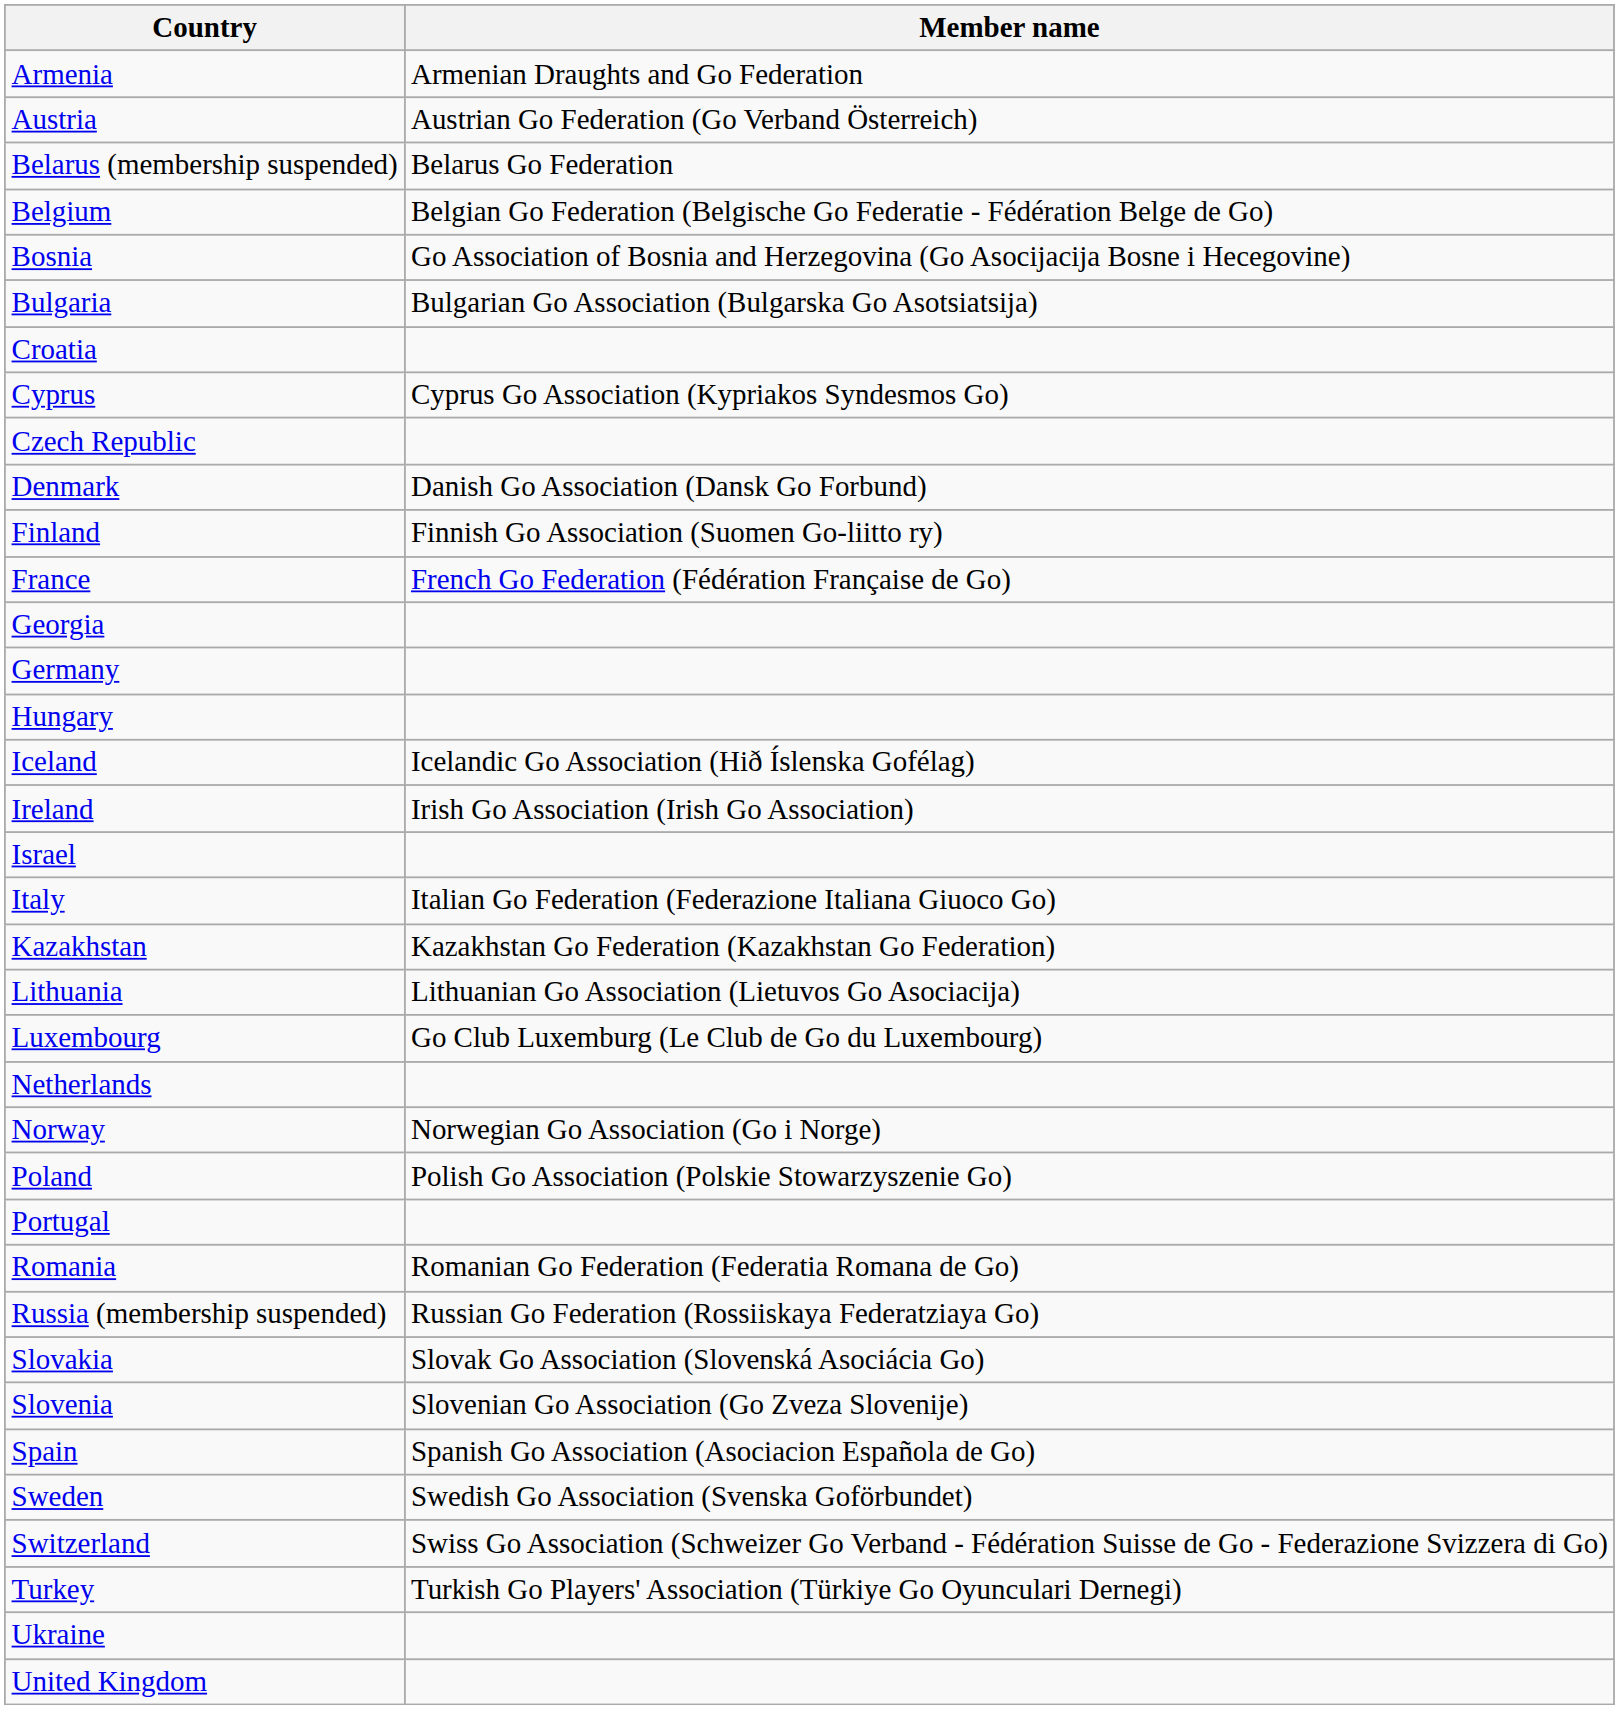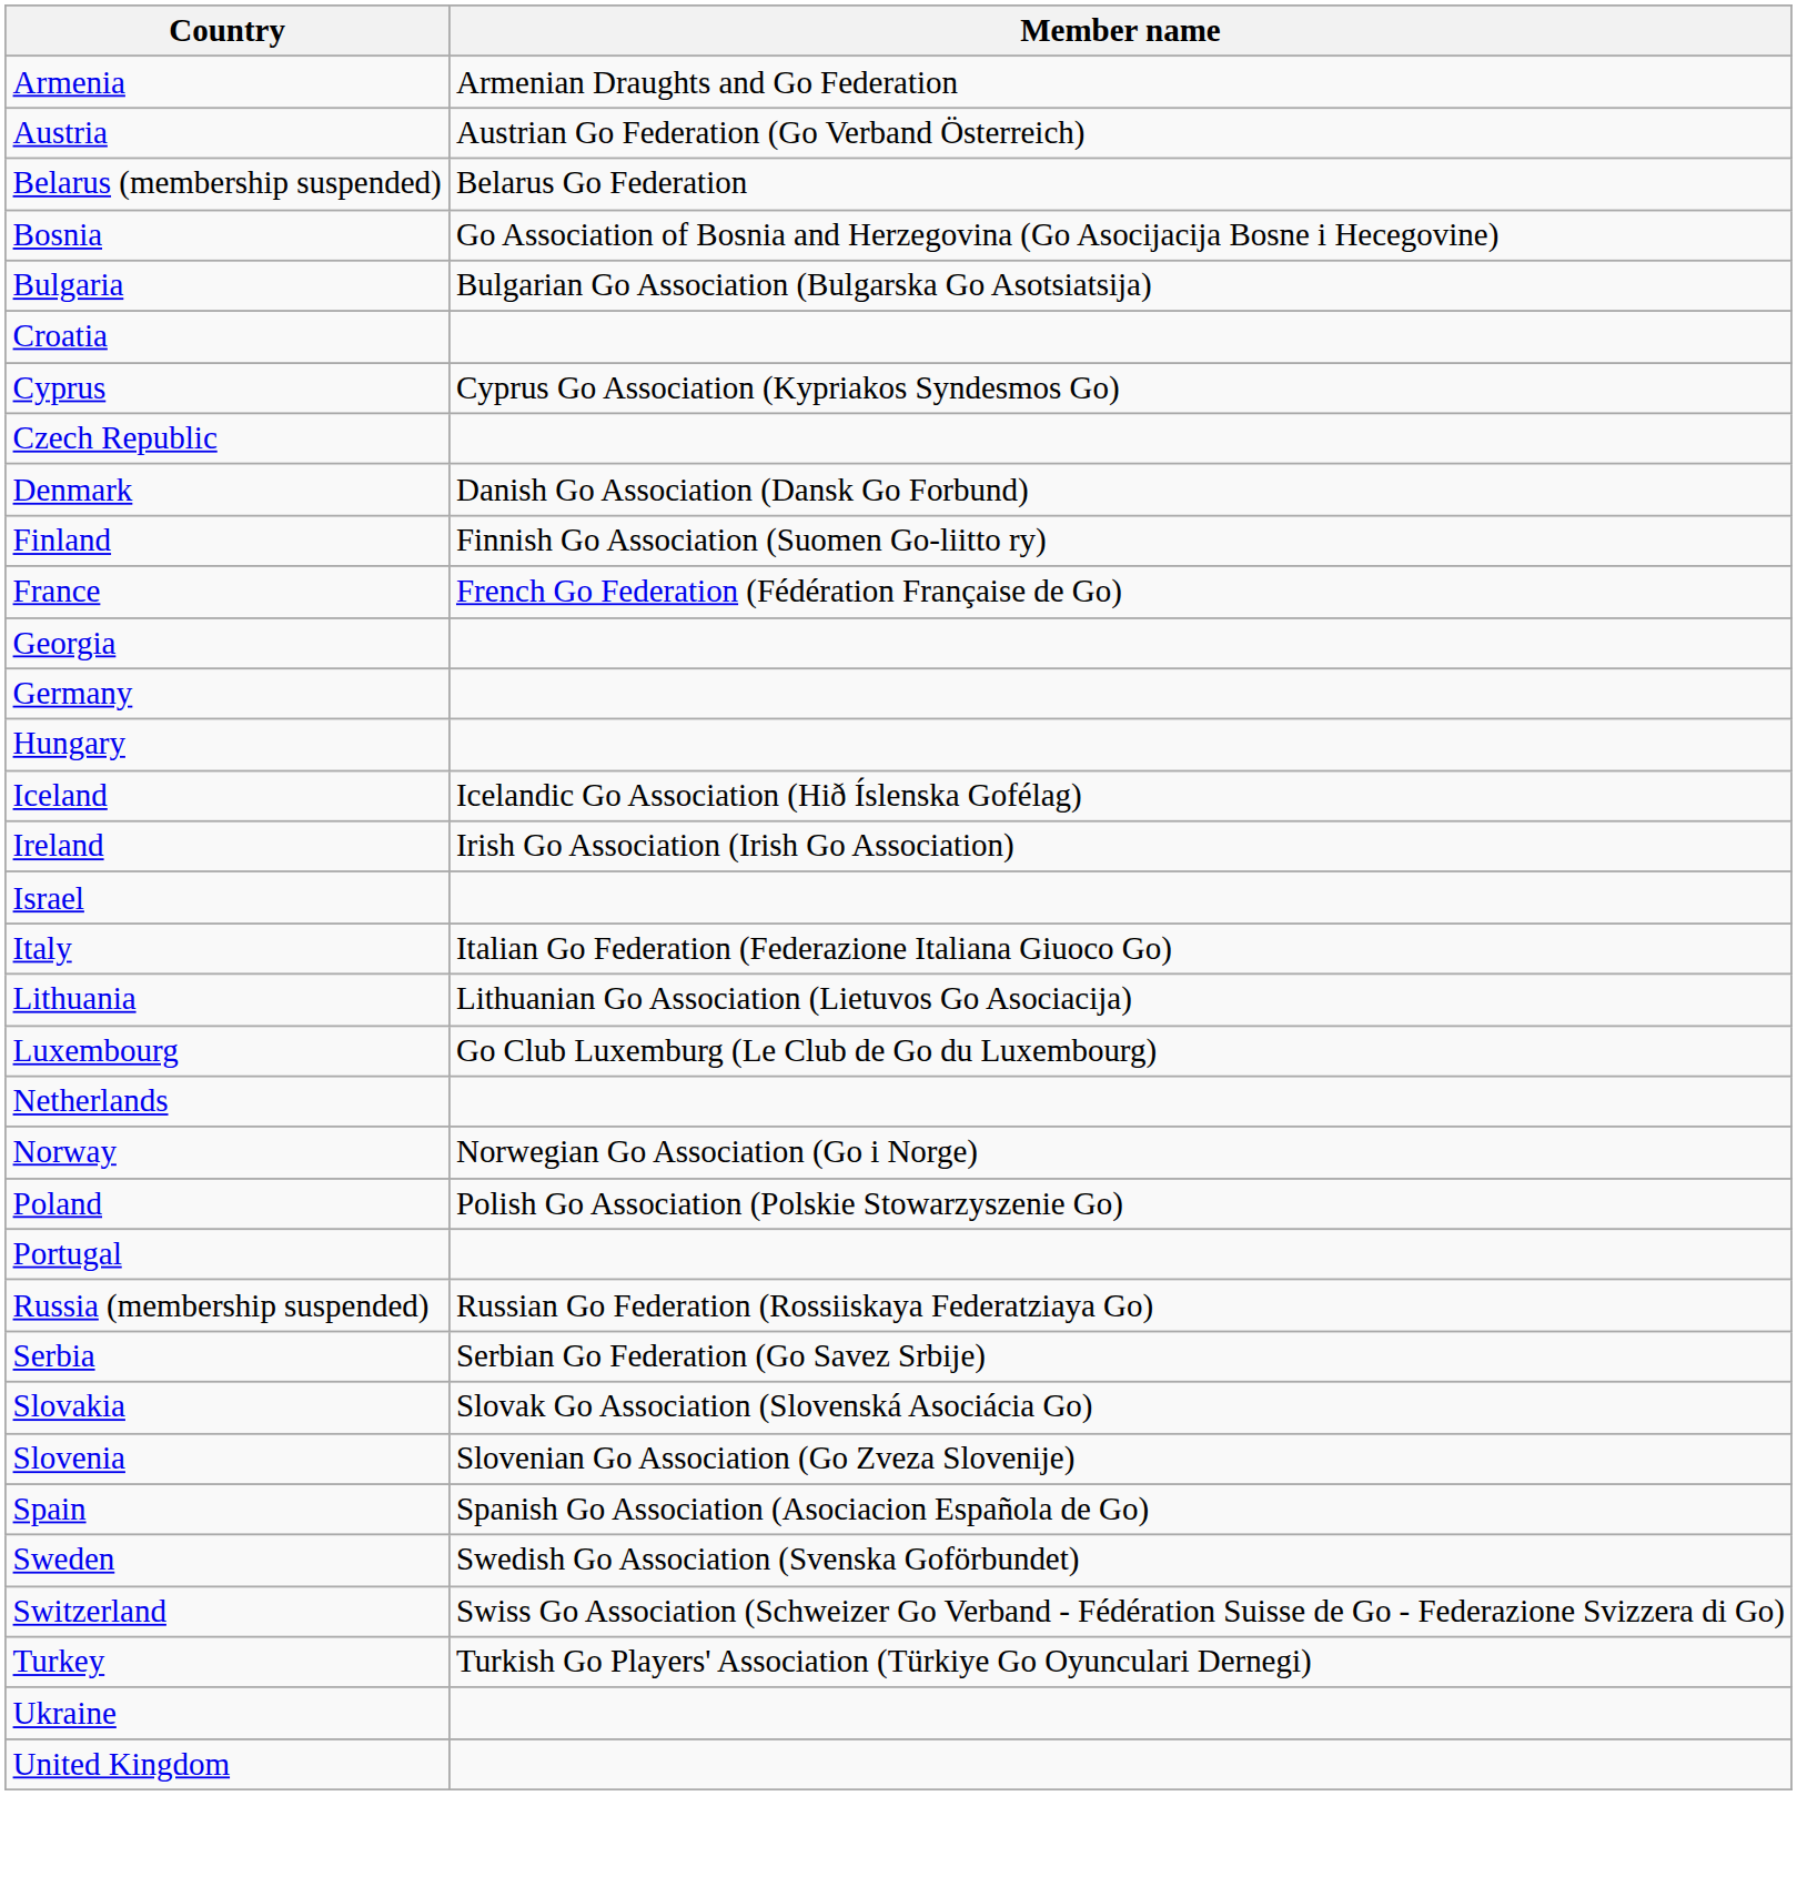 <table class="wikitable">
 <tr>
 <th>Country</th>
 <th>Member name</th>
 </tr>
 <tr>
 <td> <a href='#'>Armenia</a></td>
 <td>Armenian Draughts and Go Federation</td>
 </tr>
 <tr>
 <td> <a href='#'>Austria</a></td>
 <td>Austrian Go Federation (Go Verband Österreich)</td>
 </tr>
 <tr>
 <td> <a href='#'>Belarus</a> (membership suspended)</td>
 <td>Belarus Go Federation</td>
-</tr>
-<tr>
-<td> <a href='#'>Belgium</a></td>
-<td>Belgian Go Federation (Belgische Go Federatie - Fédération Belge de Go)</td>
 </tr>
 <tr>
 <td> <a href='#'>Bosnia</a></td>
 <td>Go Association of Bosnia and Herzegovina (Go Asocijacija Bosne i Hecegovine)</td>
 </tr>
 <tr>
 <td> <a href='#'>Bulgaria</a></td>
 <td>Bulgarian Go Association (Bulgarska Go Asotsiatsija)</td>
 </tr>
 <tr>
 <td> <a href='#'>Croatia</a></td>
 <td></td>
 </tr>
 <tr>
 <td> <a href='#'>Cyprus</a></td>
 <td>Cyprus Go Association (Kypriakos Syndesmos Go)</td>
 </tr>
 <tr>
 <td> <a href='#'>Czech Republic</a></td>
 <td></td>
 </tr>
 <tr>
 <td> <a href='#'>Denmark</a></td>
 <td>Danish Go Association (Dansk Go Forbund)</td>
 </tr>
 <tr>
 <td> <a href='#'>Finland</a></td>
 <td>Finnish Go Association (Suomen Go-liitto ry)</td>
 </tr>
 <tr>
 <td> <a href='#'>France</a></td>
 <td><a href='#'>French Go Federation</a> (Fédération Française de Go)</td>
 </tr>
 <tr>
 <td> <a href='#'>Georgia</a></td>
 <td></td>
 </tr>
 <tr>
 <td> <a href='#'>Germany</a></td>
 <td></td>
 </tr>
 <tr>
 <td> <a href='#'>Hungary</a></td>
 <td></td>
 </tr>
 <tr>
 <td> <a href='#'>Iceland</a></td>
 <td>Icelandic Go Association (Hið Íslenska Gofélag)</td>
 </tr>
 <tr>
 <td> <a href='#'>Ireland</a></td>
 <td>Irish Go Association (Irish Go Association)</td>
 </tr>
 <tr>
 <td> <a href='#'>Israel</a></td>
 <td></td>
 </tr>
 <tr>
 <td> <a href='#'>Italy</a></td>
 <td>Italian Go Federation (Federazione Italiana Giuoco Go)</td>
 </tr>
 <tr>
-<td> <a href='#'>Kazakhstan</a></td>
-<td>Kazakhstan Go Federation (Kazakhstan Go Federation)</td>
-</tr>
-<tr>
 <td> <a href='#'>Lithuania</a></td>
 <td>Lithuanian Go Association (Lietuvos Go Asociacija)</td>
 </tr>
 <tr>
 <td> <a href='#'>Luxembourg</a></td>
 <td>Go Club Luxemburg (Le Club de Go du Luxembourg)</td>
 </tr>
 <tr>
 <td> <a href='#'>Netherlands</a></td>
 <td></td>
 </tr>
 <tr>
 <td> <a href='#'>Norway</a></td>
 <td>Norwegian Go Association (Go i Norge)</td>
 </tr>
 <tr>
 <td> <a href='#'>Poland</a></td>
 <td>Polish Go Association (Polskie Stowarzyszenie Go)</td>
 </tr>
 <tr>
 <td> <a href='#'>Portugal</a></td>
 <td> </td>
 </tr>
 <tr>
-<td> <a href='#'>Romania</a></td>
-<td>Romanian Go Federation (Federatia Romana de Go)</td>
+<td> <a href='#'>Russia</a> (membership suspended)</td>
+<td>Russian Go Federation (Rossiiskaya Federatziaya Go)</td>
 </tr>
 <tr>
-<td> <a href='#'>Russia</a> (membership suspended)</td>
-<td>Russian Go Federation (Rossiiskaya Federatziaya Go)</td>
+<td> <a href='#'>Serbia</a></td>
+<td>Serbian Go Federation (Go Savez Srbije)</td>
 </tr>
 <tr>
 <td> <a href='#'>Slovakia</a></td>
 <td>Slovak Go Association (Slovenská Asociácia Go)</td>
 </tr>
 <tr>
 <td> <a href='#'>Slovenia</a></td>
 <td>Slovenian Go Association (Go Zveza Slovenije)</td>
 </tr>
 <tr>
 <td> <a href='#'>Spain</a></td>
 <td>Spanish Go Association (Asociacion Española de Go)</td>
 </tr>
 <tr>
 <td> <a href='#'>Sweden</a></td>
 <td>Swedish Go Association (Svenska Goförbundet)</td>
 </tr>
 <tr>
 <td> <a href='#'>Switzerland</a></td>
 <td>Swiss Go Association (Schweizer Go Verband - Fédération Suisse de Go - Federazione Svizzera di Go)</td>
 </tr>
 <tr>
 <td> <a href='#'>Turkey</a></td>
 <td>Turkish Go Players' Association (Türkiye Go Oyunculari Dernegi)</td>
 </tr>
 <tr>
 <td> <a href='#'>Ukraine</a></td>
 <td></td>
 </tr>
 <tr>
 <td> <a href='#'>United Kingdom</a></td>
 <td></td>
 </tr>
 </table>
